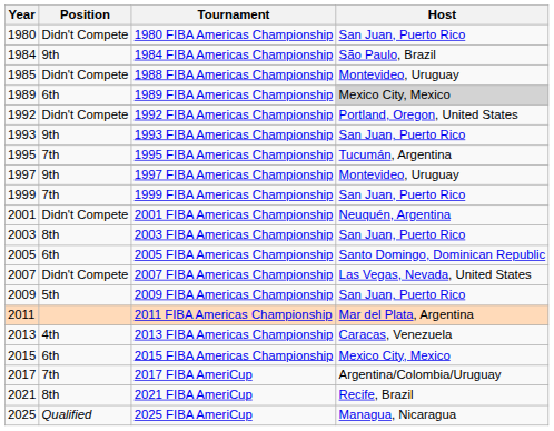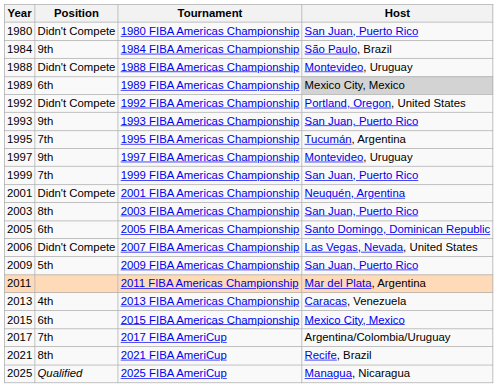 <table class="wikitable">
 <tr>
 <th>Year</th>
 <th>Position</th>
 <th>Tournament</th>
 <th>Host</th>
 </tr>
 <tr>
 <td>1980</td>
 <td>Didn't Compete</td>
 <td><a href='#'>1980 FIBA Americas Championship</a></td>
 <td><a href='#'>San Juan, Puerto Rico</a></td>
 </tr>
 <tr>
 <td>1984</td>
 <td>9th</td>
 <td><a href='#'>1984 FIBA Americas Championship</a></td>
 <td><a href='#'>São Paulo</a>, Brazil</td>
 </tr>
 <tr>
-<td>1985</td>
+<td>1988</td>
 <td>Didn't Compete</td>
 <td><a href='#'>1988 FIBA Americas Championship</a></td>
 <td><a href='#'>Montevideo</a>, Uruguay</td>
 </tr>
 <tr>
 <td>1989</td>
 <td>6th</td>
 <td><a href='#'>1989 FIBA Americas Championship</a></td>
 <td style="background: lightgrey;">Mexico City, Mexico</td>
 </tr>
 <tr>
 <td>1992</td>
 <td>Didn't Compete</td>
 <td><a href='#'>1992 FIBA Americas Championship</a></td>
 <td><a href='#'>Portland, Oregon</a>, United States</td>
 </tr>
 <tr>
 <td>1993</td>
 <td>9th</td>
 <td><a href='#'>1993 FIBA Americas Championship</a></td>
 <td><a href='#'>San Juan, Puerto Rico</a></td>
 </tr>
 <tr>
 <td>1995</td>
 <td>7th</td>
 <td><a href='#'>1995 FIBA Americas Championship</a></td>
 <td><a href='#'>Tucumán</a>, Argentina</td>
 </tr>
 <tr>
 <td>1997</td>
 <td>9th</td>
 <td><a href='#'>1997 FIBA Americas Championship</a></td>
 <td><a href='#'>Montevideo</a>, Uruguay</td>
 </tr>
 <tr>
 <td>1999</td>
 <td>7th</td>
 <td><a href='#'>1999 FIBA Americas Championship</a></td>
 <td><a href='#'>San Juan, Puerto Rico</a></td>
 </tr>
 <tr>
 <td>2001</td>
 <td>Didn't Compete</td>
 <td><a href='#'>2001 FIBA Americas Championship</a></td>
 <td><a href='#'>Neuquén, Argentina</a></td>
 </tr>
 <tr>
 <td>2003</td>
 <td>8th</td>
 <td><a href='#'>2003 FIBA Americas Championship</a></td>
 <td><a href='#'>San Juan, Puerto Rico</a></td>
 </tr>
 <tr>
 <td>2005</td>
 <td>6th</td>
 <td><a href='#'>2005 FIBA Americas Championship</a></td>
 <td><a href='#'>Santo Domingo, Dominican Republic</a></td>
 </tr>
 <tr>
-<td>2007</td>
+<td>2006</td>
 <td>Didn't Compete</td>
 <td><a href='#'>2007 FIBA Americas Championship</a></td>
 <td><a href='#'>Las Vegas, Nevada</a>, United States</td>
 </tr>
 <tr>
 <td>2009</td>
 <td>5th</td>
 <td><a href='#'>2009 FIBA Americas Championship</a></td>
 <td><a href='#'>San Juan, Puerto Rico</a></td>
 </tr>
 <tr valign="top" bgcolor="#FFDAB9">
 <td>2011</td>
 <td></td>
 <td><a href='#'>2011 FIBA Americas Championship</a></td>
 <td><a href='#'>Mar del Plata</a>, Argentina</td>
 </tr>
 <tr>
 <td>2013</td>
 <td>4th</td>
 <td><a href='#'>2013 FIBA Americas Championship</a></td>
 <td><a href='#'>Caracas</a>, Venezuela</td>
 </tr>
 <tr>
 <td>2015</td>
 <td>6th</td>
 <td><a href='#'>2015 FIBA Americas Championship</a></td>
 <td><a href='#'>Mexico City, Mexico</a></td>
 </tr>
 <tr>
 <td>2017</td>
 <td>7th</td>
 <td><a href='#'>2017 FIBA AmeriCup</a></td>
 <td>Argentina/Colombia/Uruguay</td>
 </tr>
 <tr>
 <td>2021</td>
 <td>8th</td>
 <td><a href='#'>2021 FIBA AmeriCup</a></td>
 <td><a href='#'>Recife</a>, Brazil</td>
 </tr>
 <tr>
 <td>2025</td>
 <td><em>Qualified</em></td>
 <td><a href='#'>2025 FIBA AmeriCup</a></td>
 <td><a href='#'>Managua</a>, Nicaragua</td>
 </tr>
 </table>
